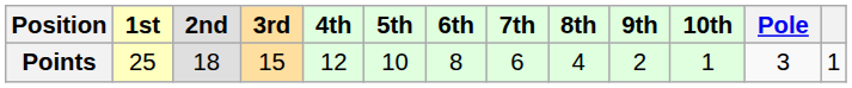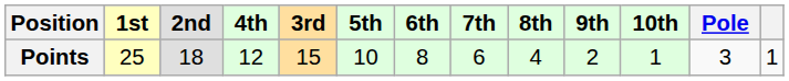 <table class="wikitable" style="font-size:85%; text-align:center">
 <tr>
 <th scope="row">Position</th>
 <th style="background:#ffffbf;"> 1st </th>
 <th style="background:#dfdfdf;"> 2nd </th>
+<th style="background:#dfffdf;"> 4th </th>
 <th style="background:#ffdf9f;"> 3rd </th>
-<th style="background:#dfffdf;"> 4th </th>
 <th style="background:#dfffdf;"> 5th </th>
 <th style="background:#dfffdf;"> 6th </th>
 <th style="background:#dfffdf;"> 7th </th>
 <th style="background:#dfffdf;"> 8th </th>
 <th style="background:#dfffdf;"> 9th </th>
 <th style="background:#dfffdf;"> 10th </th>
 <th> <a href='#'>Pole</a> </th>
 <th> <a href='#'></a> </th>
 </tr>
 <tr>
 <th scope="row">Points</th>
 <td style="background:#ffffbf;">25</td>
 <td style="background:#dfdfdf;">18</td>
+<td style="background:#dfffdf;">12</td>
 <td style="background:#ffdf9f;">15</td>
-<td style="background:#dfffdf;">12</td>
 <td style="background:#dfffdf;">10</td>
 <td style="background:#dfffdf;">8</td>
 <td style="background:#dfffdf;">6</td>
 <td style="background:#dfffdf;">4</td>
 <td style="background:#dfffdf;">2</td>
 <td style="background:#dfffdf;">1</td>
 <td>3</td>
 <td>1</td>
 </tr>
 </table>
